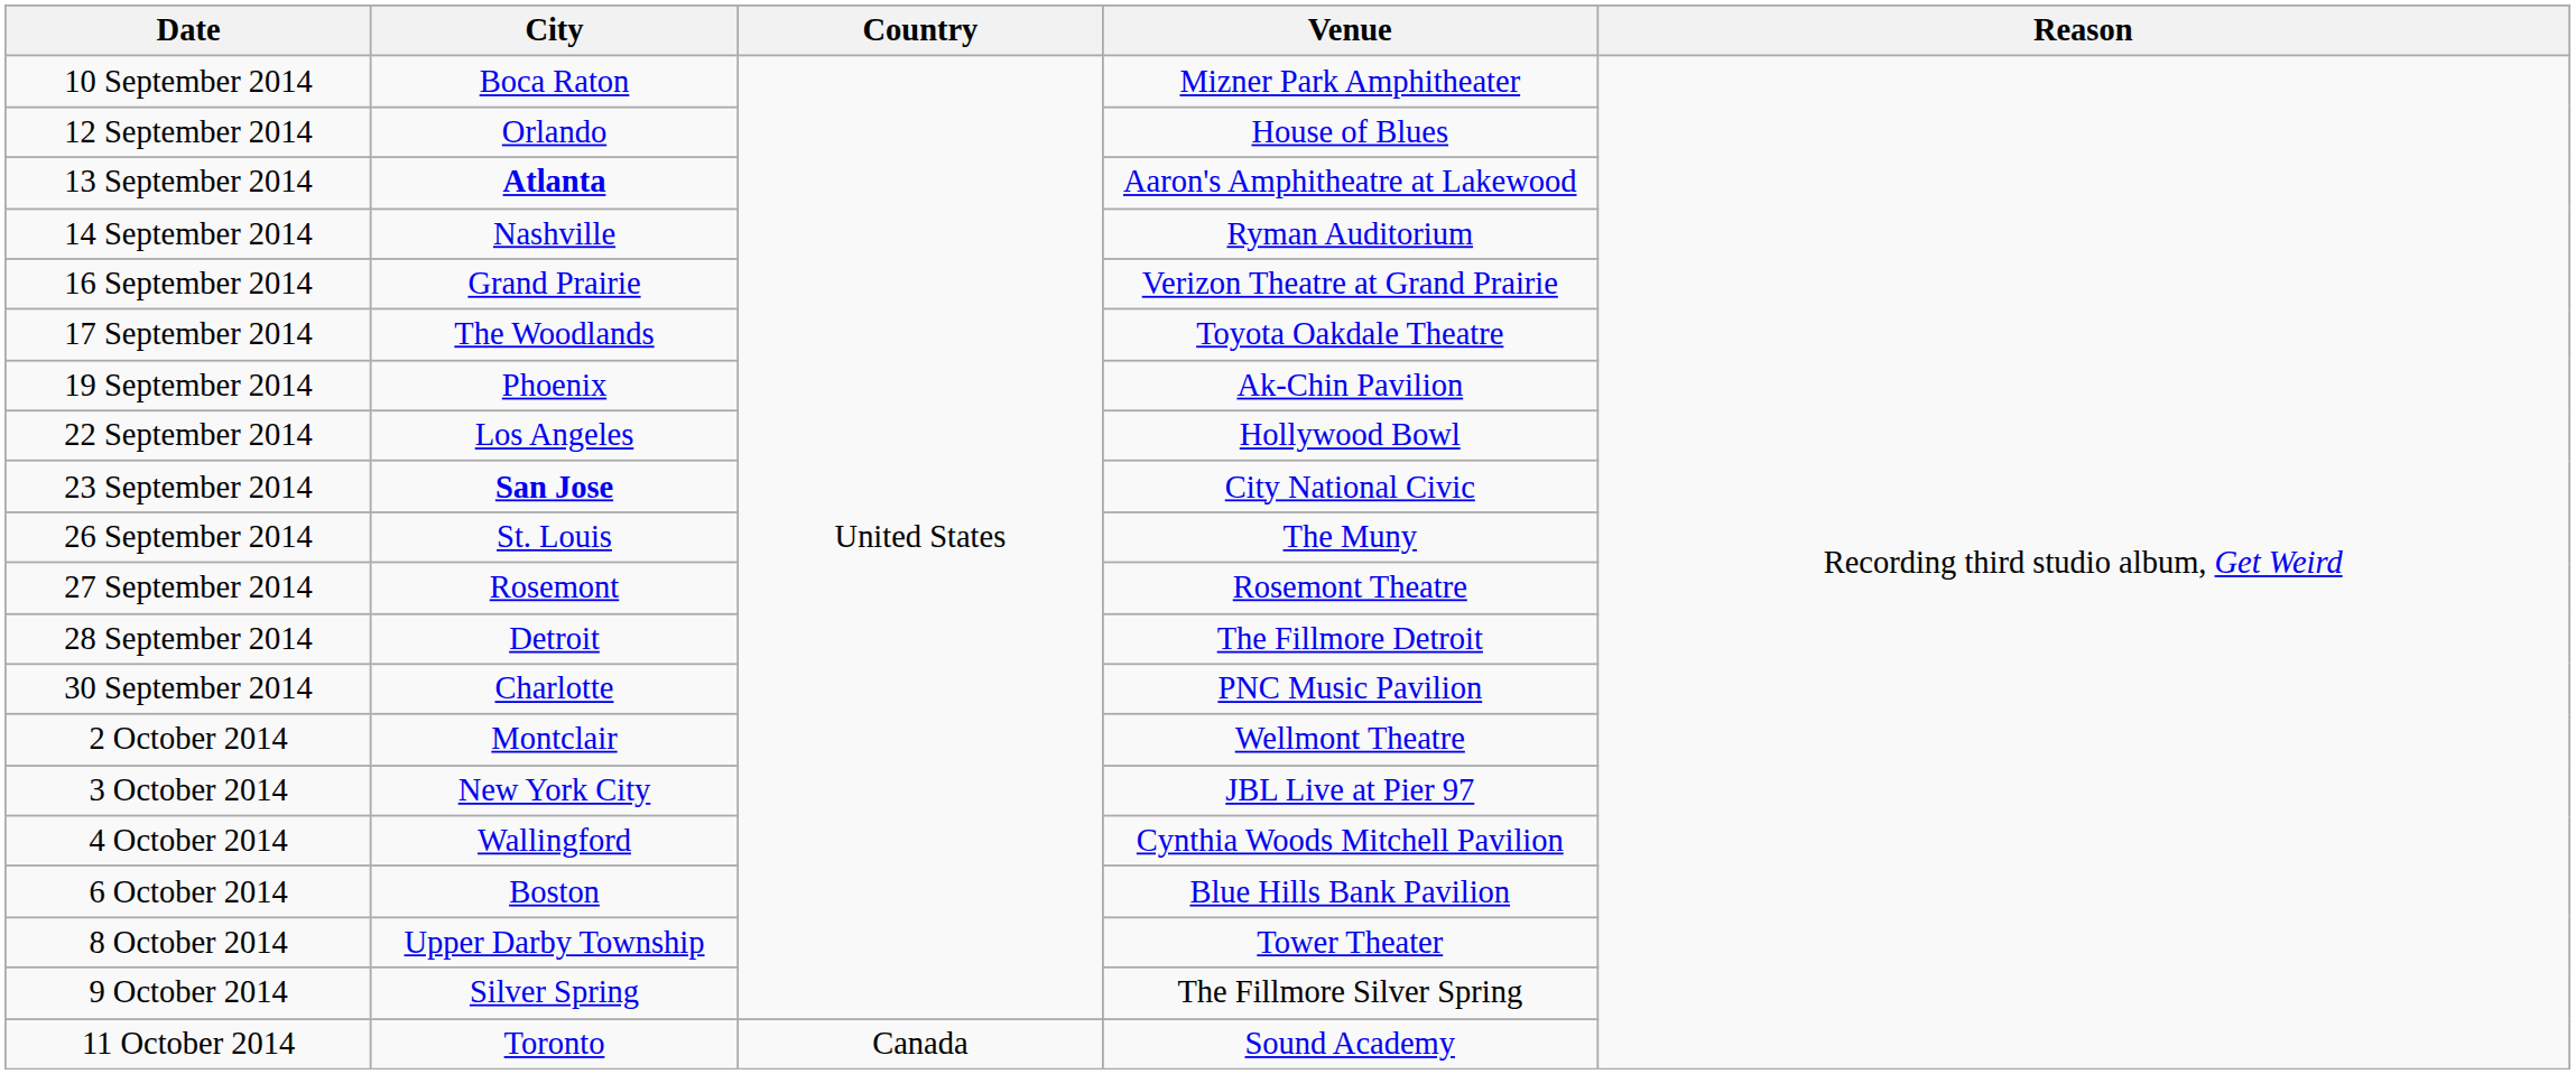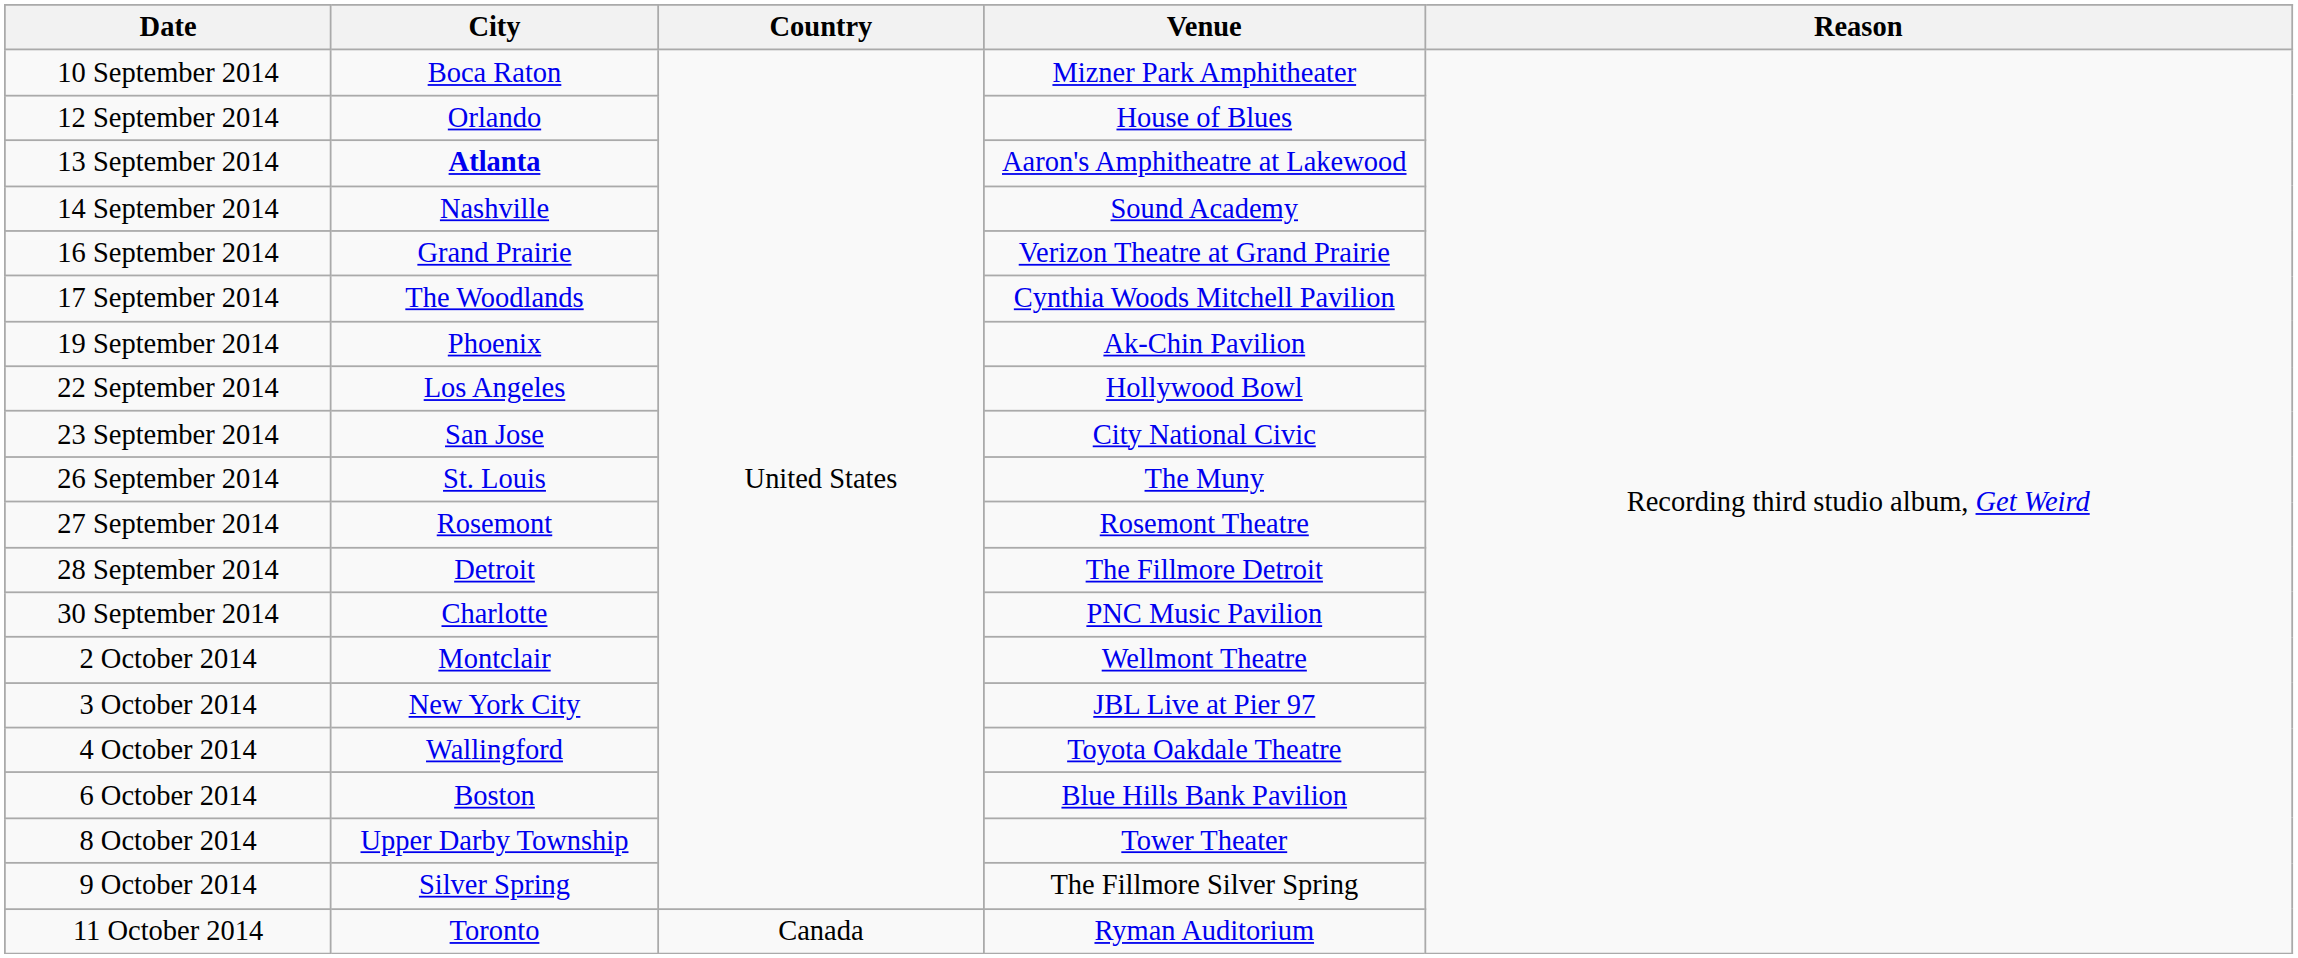 <table class="wikitable" style="text-align:center;">
 <tr>
 <th scope="col" style="width:11em;">Date</th>
 <th scope="col" style="width:11em;">City</th>
 <th scope="col" style="width:11em;">Country</th>
 <th scope="col" style="width:15em;">Venue</th>
 <th scope="col" style="width:30em;">Reason</th>
 </tr>
 <tr>
 <td>10 September 2014</td>
 <td><a href='#'>Boca Raton</a></td>
 <td rowspan="19">United States</td>
 <td><a href='#'>Mizner Park Amphitheater</a></td>
 <td rowspan="21">Recording third studio album, <em><a href='#'>Get Weird</a></em></td>
 </tr>
 <tr>
 <td>12 September 2014</td>
 <td><a href='#'>Orlando</a></td>
 <td><a href='#'>House of Blues</a></td>
 </tr>
 <tr>
 <td>13 September 2014</td>
 <td><strong><a href='#'>Atlanta</a></strong></td>
 <td><a href='#'>Aaron's Amphitheatre at Lakewood</a></td>
 </tr>
 <tr>
 <td>14 September 2014</td>
 <td><a href='#'>Nashville</a></td>
-<td><a href='#'>Ryman Auditorium</a></td>
+<td><a href='#'>Sound Academy</a></td>
 </tr>
 <tr>
 <td>16 September 2014</td>
 <td><a href='#'>Grand Prairie</a></td>
 <td><a href='#'>Verizon Theatre at Grand Prairie</a></td>
 </tr>
 <tr>
 <td>17 September 2014</td>
 <td><a href='#'>The Woodlands</a></td>
-<td><a href='#'>Toyota Oakdale Theatre</a></td>
+<td><a href='#'>Cynthia Woods Mitchell Pavilion</a></td>
 </tr>
 <tr>
 <td>19 September 2014</td>
 <td><a href='#'>Phoenix</a></td>
 <td><a href='#'>Ak-Chin Pavilion</a></td>
 </tr>
 <tr>
 <td>22 September 2014</td>
 <td><a href='#'>Los Angeles</a></td>
 <td><a href='#'>Hollywood Bowl</a></td>
 </tr>
 <tr>
 <td>23 September 2014</td>
-<td><strong><a href='#'>San Jose</a></strong></td>
+<td><a href='#'>San Jose</a></td>
 <td><a href='#'>City National Civic</a></td>
 </tr>
 <tr>
 <td>26 September 2014</td>
 <td><a href='#'>St. Louis</a></td>
 <td><a href='#'>The Muny</a></td>
 </tr>
 <tr>
 <td>27 September 2014</td>
 <td><a href='#'>Rosemont</a></td>
 <td><a href='#'>Rosemont Theatre</a></td>
 </tr>
 <tr>
 <td>28 September 2014</td>
 <td><a href='#'>Detroit</a></td>
 <td><a href='#'>The Fillmore Detroit</a></td>
 </tr>
 <tr>
 <td>30 September 2014</td>
 <td><a href='#'>Charlotte</a></td>
 <td><a href='#'>PNC Music Pavilion</a></td>
 </tr>
 <tr>
 <td>2 October 2014</td>
 <td><a href='#'>Montclair</a></td>
 <td><a href='#'>Wellmont Theatre</a></td>
 </tr>
 <tr>
 <td>3 October 2014</td>
 <td><a href='#'>New York City</a></td>
 <td><a href='#'>JBL Live at Pier 97</a></td>
 </tr>
 <tr>
 <td>4 October 2014</td>
 <td><a href='#'>Wallingford</a></td>
-<td><a href='#'>Cynthia Woods Mitchell Pavilion</a></td>
+<td><a href='#'>Toyota Oakdale Theatre</a></td>
 </tr>
 <tr>
 <td>6 October 2014</td>
 <td><a href='#'>Boston</a></td>
 <td><a href='#'>Blue Hills Bank Pavilion</a></td>
 </tr>
 <tr>
 <td>8 October 2014</td>
 <td><a href='#'>Upper Darby Township</a></td>
 <td><a href='#'>Tower Theater</a></td>
 </tr>
 <tr>
 <td>9 October 2014</td>
 <td><a href='#'>Silver Spring</a></td>
 <td>The Fillmore Silver Spring</td>
 </tr>
 <tr>
 <td>11 October 2014</td>
 <td><a href='#'>Toronto</a></td>
 <td>Canada</td>
-<td><a href='#'>Sound Academy</a></td>
+<td><a href='#'>Ryman Auditorium</a></td>
 </tr>
 </table>
